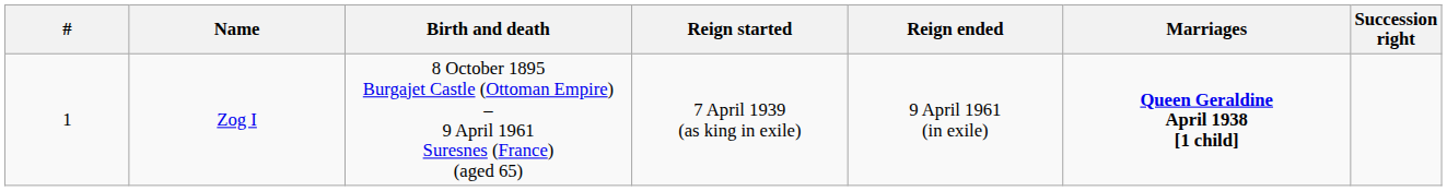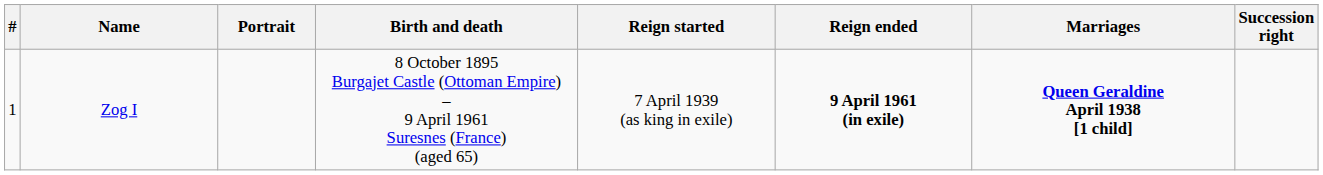 <table style="text-align:center; width:100%" class="wikitable">
 <tr>
 <th>#</th>
 <th width=15%>Name</th>
+<th width=105px>Portrait</th>
 <th width=20%>Birth and death</th>
 <th width=15%>Reign started</th>
 <th width=15%>Reign ended</th>
 <th width=20%>Marriages</th>
 <th width=15>Succession right</th>
 </tr>
 <tr>
 <td align="center">1</td>
 <td align="center"><a href='#'>Zog I</a></td>
+<td align="center"></td>
 <td align="center">8 October 1895<br><a href='#'>Burgajet Castle</a> (<a href='#'>Ottoman Empire</a>)<br>–<br>9 April 1961<br><a href='#'>Suresnes</a> (<a href='#'>France</a>)<br>(aged 65)</td>
 <td align="center">7 April 1939<br>(as king in exile)</td>
-<td align="center">9 April 1961<br>(in exile)</td>
+<td align="center"><strong>9 April 1961<br>(in exile)</strong></td>
 <td align="center"><strong><a href='#'>Queen Geraldine</a><br>April 1938<br>[1 child]</strong></td>
 <td align="center"></td>
 </tr>
 </table>
